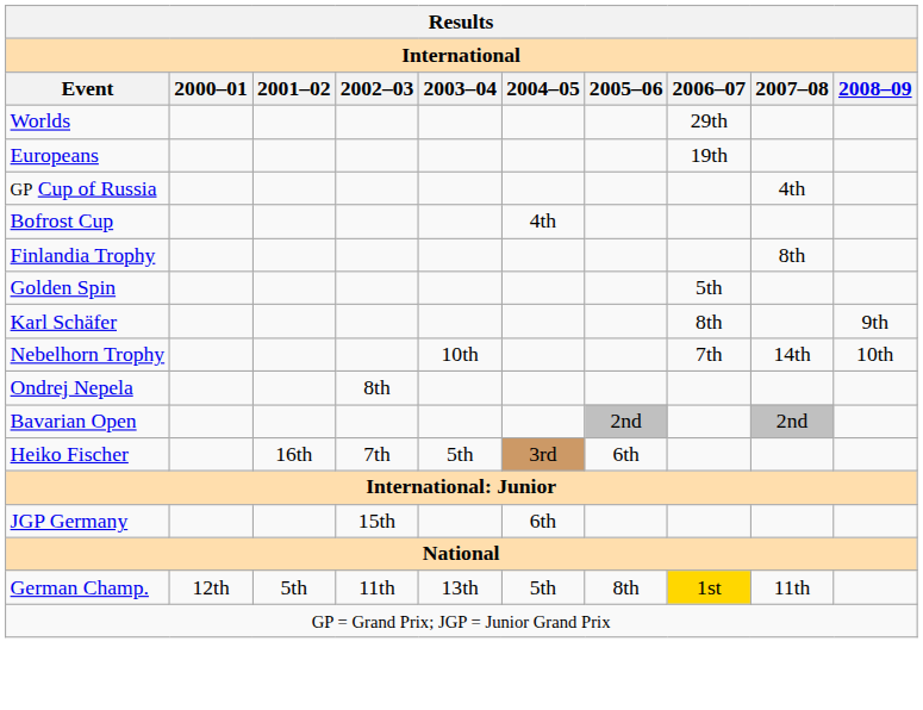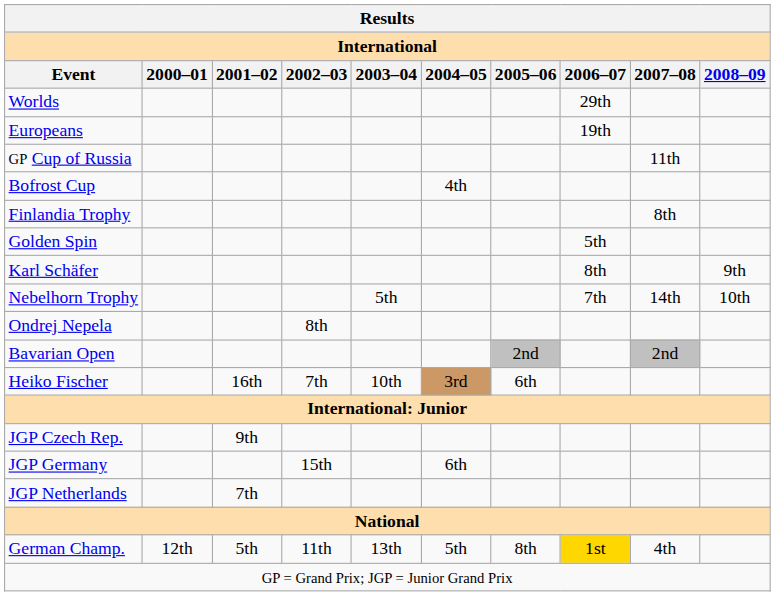 <table class="wikitable" style="text-align:center">
 <tr>
 <th colspan=10 align=center><strong>Results</strong></th>
 </tr>
 <tr>
 <th style="background-color: #ffdead; " colspan=10 align=center><strong>International</strong></th>
 </tr>
 <tr>
 <th>Event</th>
 <th>2000–01</th>
 <th>2001–02</th>
 <th>2002–03</th>
 <th>2003–04</th>
 <th>2004–05</th>
 <th>2005–06</th>
 <th>2006–07</th>
 <th>2007–08</th>
 <th><a href='#'>2008–09</a></th>
 </tr>
 <tr>
 <td align=left><a href='#'>Worlds</a></td>
 <td></td>
 <td></td>
 <td></td>
 <td></td>
 <td></td>
 <td></td>
 <td>29th</td>
 <td></td>
 <td></td>
 </tr>
 <tr>
 <td align=left><a href='#'>Europeans</a></td>
 <td></td>
 <td></td>
 <td></td>
 <td></td>
 <td></td>
 <td></td>
 <td>19th</td>
 <td></td>
 <td></td>
 </tr>
 <tr>
 <td align=left><small>GP</small> <a href='#'>Cup of Russia</a></td>
 <td></td>
 <td></td>
 <td></td>
 <td></td>
 <td></td>
 <td></td>
 <td></td>
-<td>4th</td>
+<td>11th</td>
 <td></td>
 </tr>
 <tr>
 <td align=left><a href='#'>Bofrost Cup</a></td>
 <td></td>
 <td></td>
 <td></td>
 <td></td>
 <td>4th</td>
 <td></td>
 <td></td>
 <td></td>
 <td></td>
 </tr>
 <tr>
 <td align=left><a href='#'>Finlandia Trophy</a></td>
 <td></td>
 <td></td>
 <td></td>
 <td></td>
 <td></td>
 <td></td>
 <td></td>
 <td>8th</td>
 <td></td>
 </tr>
 <tr>
 <td align=left><a href='#'>Golden Spin</a></td>
 <td></td>
 <td></td>
 <td></td>
 <td></td>
 <td></td>
 <td></td>
 <td>5th</td>
 <td></td>
 <td></td>
 </tr>
 <tr>
 <td align=left><a href='#'>Karl Schäfer</a></td>
 <td></td>
 <td></td>
 <td></td>
 <td></td>
 <td></td>
 <td></td>
 <td>8th</td>
 <td></td>
 <td>9th</td>
 </tr>
 <tr>
 <td align=left><a href='#'>Nebelhorn Trophy</a></td>
 <td></td>
 <td></td>
 <td></td>
-<td>10th</td>
+<td>5th</td>
 <td></td>
 <td></td>
 <td>7th</td>
 <td>14th</td>
 <td>10th</td>
 </tr>
 <tr>
 <td align=left><a href='#'>Ondrej Nepela</a></td>
 <td></td>
 <td></td>
 <td>8th</td>
 <td></td>
 <td></td>
 <td></td>
 <td></td>
 <td></td>
 <td></td>
 </tr>
 <tr>
 <td align=left><a href='#'>Bavarian Open</a></td>
 <td></td>
 <td></td>
 <td></td>
 <td></td>
 <td></td>
 <td bgcolor=silver>2nd</td>
 <td></td>
 <td bgcolor=silver>2nd</td>
 <td></td>
 </tr>
 <tr>
 <td align=left><a href='#'>Heiko Fischer</a></td>
 <td></td>
 <td>16th</td>
 <td>7th</td>
-<td>5th</td>
+<td>10th</td>
 <td bgcolor=cc9966>3rd</td>
 <td>6th</td>
 <td></td>
 <td></td>
 <td></td>
 </tr>
 <tr>
 <th style="background-color: #ffdead; " colspan=10 align=center><strong>International: Junior</strong></th>
 </tr>
 <tr>
+<td align=left><a href='#'>JGP Czech Rep.</a></td>
+<td></td>
+<td>9th</td>
+<td></td>
+<td></td>
+<td></td>
+<td></td>
+<td></td>
+<td></td>
+<td></td>
+</tr>
+<tr>
 <td align=left><a href='#'>JGP Germany</a></td>
 <td></td>
 <td></td>
 <td>15th</td>
 <td></td>
 <td>6th</td>
+<td></td>
+<td></td>
+<td></td>
+<td></td>
+</tr>
+<tr>
+<td align=left><a href='#'>JGP Netherlands</a></td>
+<td></td>
+<td>7th</td>
+<td></td>
+<td></td>
+<td></td>
 <td></td>
 <td></td>
 <td></td>
 <td></td>
 </tr>
 <tr>
 <th style="background-color: #ffdead; " colspan=10 align=center><strong>National</strong></th>
 </tr>
 <tr>
 <td align=left><a href='#'>German Champ.</a></td>
 <td>12th</td>
 <td>5th</td>
 <td>11th</td>
 <td>13th</td>
 <td>5th</td>
 <td>8th</td>
 <td bgcolor=gold>1st</td>
-<td>11th</td>
+<td>4th</td>
 <td></td>
 </tr>
 <tr>
 <td colspan=10 align=center><small> GP = Grand Prix; JGP = Junior Grand Prix </small></td>
 </tr>
 </table>
